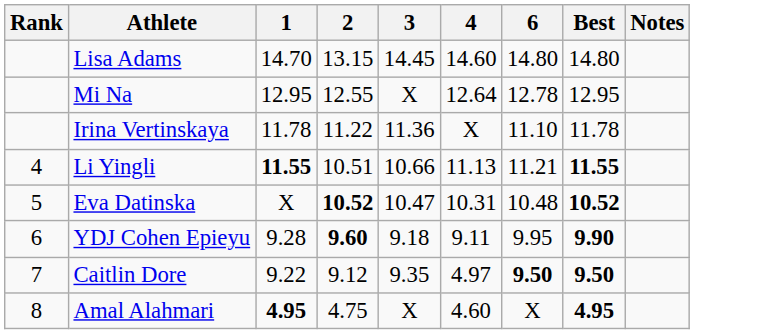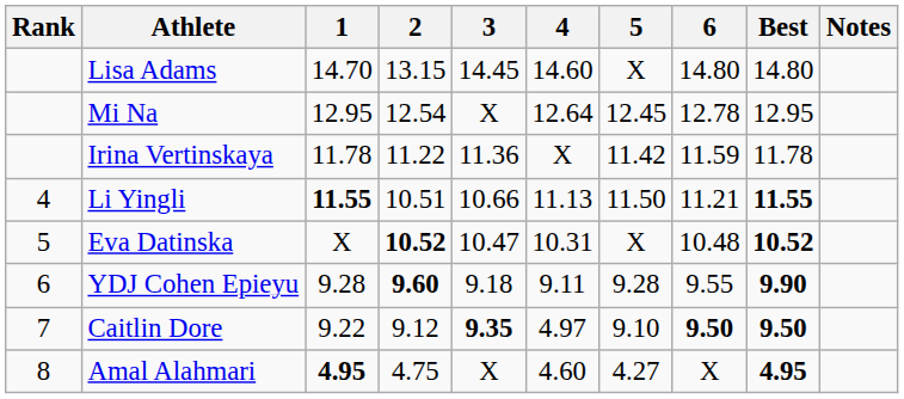 <table class="wikitable sortable" style="text-align:center">
 <tr>
 <th>Rank</th>
 <th>Athlete</th>
 <th>1</th>
 <th>2</th>
 <th>3</th>
 <th>4</th>
+<th>5</th>
 <th>6</th>
 <th>Best</th>
 <th>Notes</th>
 </tr>
 <tr>
 <td></td>
 <td style="text-align:left"><a href='#'>Lisa Adams</a><br></td>
 <td>14.70</td>
 <td>13.15</td>
 <td>14.45</td>
 <td>14.60</td>
+<td>X</td>
 <td>14.80</td>
 <td>14.80</td>
 <td></td>
 </tr>
 <tr>
 <td></td>
 <td style="text-align:left"><a href='#'>Mi Na</a><br></td>
 <td>12.95</td>
-<td>12.55</td>
+<td>12.54</td>
 <td>X</td>
 <td>12.64</td>
+<td>12.45</td>
 <td>12.78</td>
 <td>12.95</td>
 <td></td>
 </tr>
 <tr>
 <td></td>
 <td style="text-align:left"><a href='#'>Irina Vertinskaya</a><br></td>
 <td>11.78</td>
 <td>11.22</td>
 <td>11.36</td>
 <td>X</td>
-<td>11.10</td>
+<td>11.42</td>
+<td>11.59</td>
 <td>11.78</td>
 <td></td>
 </tr>
 <tr>
 <td>4</td>
 <td style="text-align:left"><a href='#'>Li Yingli</a><br></td>
 <td><strong>11.55</strong></td>
 <td>10.51</td>
 <td>10.66</td>
 <td>11.13</td>
+<td>11.50</td>
 <td>11.21</td>
 <td><strong>11.55</strong></td>
 <td></td>
 </tr>
 <tr>
 <td>5</td>
 <td style="text-align:left"><a href='#'>Eva Datinska</a><br></td>
 <td>X</td>
 <td><strong>10.52</strong></td>
 <td>10.47</td>
 <td>10.31</td>
+<td>X</td>
 <td>10.48</td>
 <td><strong>10.52</strong></td>
 <td></td>
 </tr>
 <tr>
 <td>6</td>
 <td style="text-align:left"><a href='#'>YDJ Cohen Epieyu</a><br></td>
 <td>9.28</td>
 <td><strong>9.60</strong></td>
 <td>9.18</td>
 <td>9.11</td>
-<td>9.95</td>
+<td>9.28</td>
+<td>9.55</td>
 <td><strong>9.90</strong></td>
 <td></td>
 </tr>
 <tr>
 <td>7</td>
 <td style="text-align:left"><a href='#'>Caitlin Dore</a><br></td>
 <td>9.22</td>
 <td>9.12</td>
-<td>9.35</td>
+<td><strong>9.35</strong></td>
 <td>4.97</td>
+<td>9.10</td>
 <td><strong>9.50</strong></td>
 <td><strong>9.50</strong></td>
 <td></td>
 </tr>
 <tr>
 <td>8</td>
 <td style="text-align:left"><a href='#'>Amal Alahmari</a><br></td>
 <td><strong>4.95</strong></td>
 <td>4.75</td>
 <td>X</td>
 <td>4.60</td>
+<td>4.27</td>
 <td>X</td>
 <td><strong>4.95</strong></td>
 <td></td>
 </tr>
 </table>
